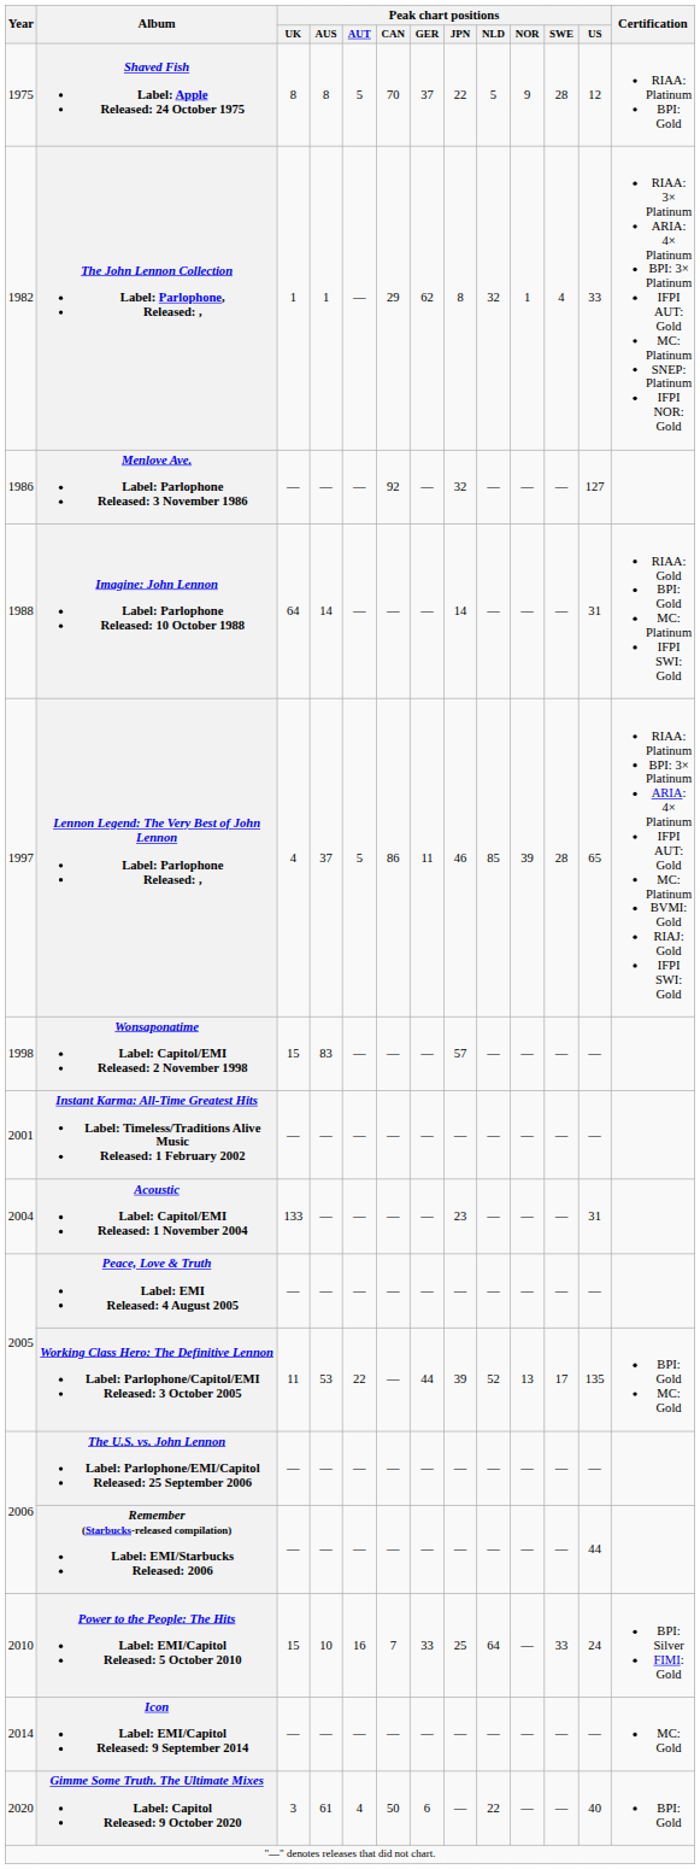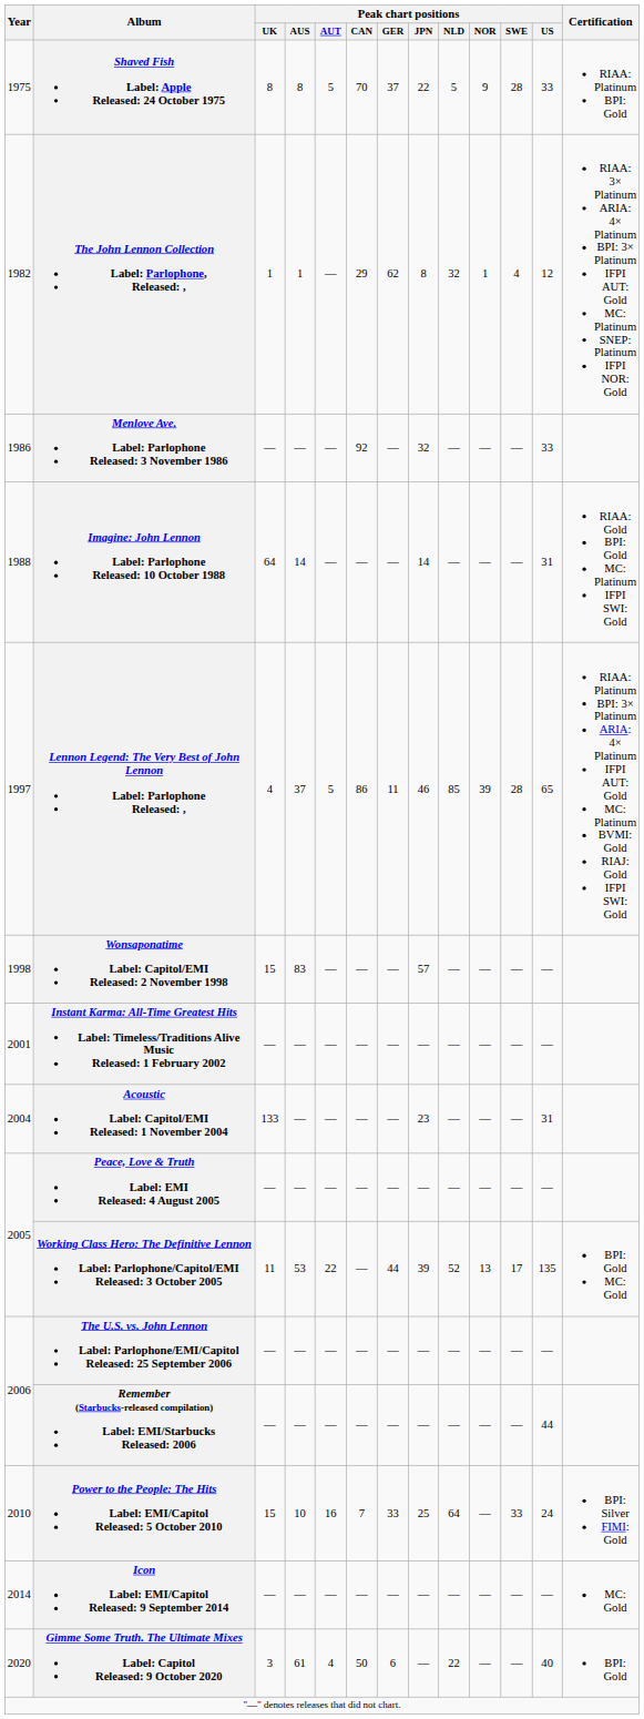 <table class="wikitable plainrowheaders" style="text-align: center">
 <tr>
 <th scope="col" rowspan="2">Year</th>
 <th scope="col" rowspan="2" style="; width: 22em">Album</th>
 <th scope="col" colspan="10">Peak chart positions</th>
 <th scope="col" rowspan="2">Certification</th>
 </tr>
 <tr>
 <th style="width:3em;font-size:85%;">UK<br></th>
 <th style="width:3em;font-size:85%;">AUS<br></th>
 <th style="width:3em;font-size:85%;"><a href='#'>AUT</a><br></th>
 <th style="width:3em;font-size:85%;">CAN<br></th>
 <th style="width:3em;font-size:85%;">GER<br></th>
 <th style="width:3em;font-size:85%;">JPN<br></th>
 <th style="width:3em;font-size:85%;">NLD<br></th>
 <th style="width:3em;font-size:85%;">NOR<br></th>
 <th style="width:3em;font-size:85%;">SWE<br></th>
 <th style="width:3em;font-size:85%;">US<br></th>
 </tr>
 <tr workin>
 <td>1975</td>
 <th scope="row"><em><a href='#'>Shaved Fish</a></em><br><ul><li>Label: <a href='#'>Apple</a></li><li>Released: 24 October 1975</li></ul></th>
 <td>8</td>
 <td>8</td>
 <td>5</td>
 <td>70</td>
 <td>37</td>
 <td>22</td>
 <td>5</td>
 <td>9</td>
 <td>28</td>
-<td>12</td>
+<td>33</td>
 <td><br><ul><li>RIAA: Platinum</li><li>BPI: Gold</li></ul></td>
 </tr>
 <tr>
 <td>1982</td>
 <th scope="row"><em><a href='#'>The John Lennon Collection</a></em><br><ul><li>Label: <a href='#'>Parlophone</a>, </li><li>Released: , </li></ul></th>
 <td>1</td>
 <td>1</td>
 <td>—</td>
 <td>29</td>
 <td>62</td>
 <td>8</td>
 <td>32</td>
 <td>1</td>
 <td>4</td>
-<td>33</td>
+<td>12</td>
 <td><br><ul><li>RIAA: 3× Platinum</li><li>ARIA: 4× Platinum</li><li>BPI: 3× Platinum</li><li>IFPI AUT: Gold</li><li>MC: Platinum</li><li>SNEP: Platinum</li><li>IFPI NOR: Gold</li></ul></td>
 </tr>
 <tr>
 <td>1986</td>
 <th scope="row"><em><a href='#'>Menlove Ave.</a></em><br><ul><li>Label: Parlophone</li><li>Released: 3 November 1986</li></ul></th>
 <td>—</td>
 <td>—</td>
 <td>—</td>
 <td>92</td>
 <td>—</td>
 <td>32</td>
 <td>—</td>
 <td>—</td>
 <td>—</td>
-<td>127</td>
+<td>33</td>
 <td></td>
 </tr>
 <tr>
 <td>1988</td>
 <th scope="row"><em><a href='#'>Imagine: John Lennon</a></em><br><ul><li>Label: Parlophone</li><li>Released: 10 October 1988</li></ul></th>
 <td>64</td>
 <td>14</td>
 <td>—</td>
 <td>—</td>
 <td>—</td>
 <td>14</td>
 <td>—</td>
 <td>—</td>
 <td>—</td>
 <td>31</td>
 <td><br><ul><li>RIAA: Gold</li><li>BPI: Gold</li><li>MC: Platinum</li><li>IFPI SWI: Gold</li></ul></td>
 </tr>
 <tr>
 <td>1997</td>
 <th scope="row"><em><a href='#'>Lennon Legend: The Very Best of John Lennon</a></em><br><ul><li>Label: Parlophone</li><li>Released: , </li></ul></th>
 <td>4</td>
 <td>37</td>
 <td>5</td>
 <td>86</td>
 <td>11</td>
 <td>46</td>
 <td>85</td>
 <td>39</td>
 <td>28</td>
 <td>65</td>
 <td><br><ul><li>RIAA: Platinum</li><li>BPI: 3× Platinum</li><li><a href='#'>ARIA</a>: 4× Platinum</li><li>IFPI AUT: Gold</li><li>MC: Platinum</li><li>BVMI: Gold</li><li>RIAJ: Gold</li><li>IFPI SWI: Gold</li></ul></td>
 </tr>
 <tr>
 <td>1998</td>
 <th scope="row"><em><a href='#'>Wonsaponatime</a></em><br><ul><li>Label: Capitol/EMI</li><li>Released:  2 November 1998</li></ul></th>
 <td>15</td>
 <td>83</td>
 <td>—</td>
 <td>—</td>
 <td>—</td>
 <td>57</td>
 <td>—</td>
 <td>—</td>
 <td>—</td>
 <td>—</td>
 <td></td>
 </tr>
 <tr>
 <td>2001</td>
 <th scope="row"><em><a href='#'>Instant Karma: All-Time Greatest Hits</a></em><br><ul><li>Label: Timeless/Traditions Alive Music</li><li>Released: 1 February 2002</li></ul></th>
 <td>—</td>
 <td>—</td>
 <td>—</td>
 <td>—</td>
 <td>—</td>
 <td>—</td>
 <td>—</td>
 <td>—</td>
 <td>—</td>
 <td>—</td>
 <td></td>
 </tr>
 <tr>
 <td>2004</td>
 <th scope="row"><em><a href='#'>Acoustic</a></em><br><ul><li>Label: Capitol/EMI</li><li>Released: 1 November 2004</li></ul></th>
 <td>133</td>
 <td>—</td>
 <td>—</td>
 <td>—</td>
 <td>—</td>
 <td>23</td>
 <td>—</td>
 <td>—</td>
 <td>—</td>
 <td>31</td>
 <td></td>
 </tr>
 <tr>
 <td rowspan="2">2005</td>
 <th scope="row"><em><a href='#'>Peace, Love & Truth</a></em><br><ul><li>Label: EMI</li><li>Released: 4 August 2005</li></ul></th>
 <td>—</td>
 <td>—</td>
 <td>—</td>
 <td>—</td>
 <td>—</td>
 <td>—</td>
 <td>—</td>
 <td>—</td>
 <td>—</td>
 <td>—</td>
 <td></td>
 </tr>
 <tr>
 <th scope="row"><em><a href='#'>Working Class Hero: The Definitive Lennon</a></em><br><ul><li>Label: Parlophone/Capitol/EMI</li><li>Released: 3 October 2005</li></ul></th>
 <td>11</td>
 <td>53</td>
 <td>22</td>
 <td>—</td>
 <td>44</td>
 <td>39</td>
 <td>52</td>
 <td>13</td>
 <td>17</td>
 <td>135</td>
 <td><br><ul><li>BPI: Gold</li><li>MC: Gold</li></ul></td>
 </tr>
 <tr>
 <td rowspan="2">2006</td>
 <th scope="row"><em><a href='#'>The U.S. vs. John Lennon</a></em><br><ul><li>Label: Parlophone/EMI/Capitol</li><li>Released: 25 September 2006</li></ul></th>
 <td>—</td>
 <td>—</td>
 <td>—</td>
 <td>—</td>
 <td>—</td>
 <td>—</td>
 <td>—</td>
 <td>—</td>
 <td>—</td>
 <td>—</td>
 <td></td>
 </tr>
 <tr>
 <th scope="row"><em>Remember</em> <br><small>(<a href='#'>Starbucks</a>-released compilation)</small><br><ul><li>Label: EMI/Starbucks</li><li>Released: 2006</li></ul></th>
 <td>—</td>
 <td>—</td>
 <td>—</td>
 <td>—</td>
 <td>—</td>
 <td>—</td>
 <td>—</td>
 <td>—</td>
 <td>—</td>
 <td>44</td>
 <td></td>
 </tr>
 <tr>
 <td>2010</td>
 <th scope="row"><em><a href='#'>Power to the People: The Hits</a></em><br><ul><li>Label: EMI/Capitol</li><li>Released: 5 October 2010</li></ul></th>
 <td>15</td>
 <td>10</td>
 <td>16</td>
 <td>7</td>
 <td>33</td>
 <td>25</td>
 <td>64</td>
 <td>—</td>
 <td>33</td>
 <td>24</td>
 <td><br><ul><li>BPI: Silver</li><li><a href='#'>FIMI</a>: Gold</li></ul></td>
 </tr>
 <tr>
 <td>2014</td>
 <th scope="row"><em><a href='#'>Icon</a></em><br><ul><li>Label: EMI/Capitol</li><li>Released: 9 September 2014</li></ul></th>
 <td>—</td>
 <td>—</td>
 <td>—</td>
 <td>—</td>
 <td>—</td>
 <td>—</td>
 <td>—</td>
 <td>—</td>
 <td>—</td>
 <td>—</td>
 <td><br><ul><li>MC: Gold</li></ul></td>
 </tr>
 <tr>
 <td>2020</td>
 <th scope="row"><em><a href='#'>Gimme Some Truth. The Ultimate Mixes</a></em><br><ul><li>Label: Capitol</li><li>Released: 9 October 2020</li></ul></th>
 <td>3</td>
 <td>61</td>
 <td>4</td>
 <td>50</td>
 <td>6</td>
 <td>—</td>
 <td>22</td>
 <td>—</td>
 <td>—</td>
 <td>40</td>
 <td><br><ul><li>BPI: Gold</li></ul></td>
 </tr>
 <tr>
 <td colspan="15" style="text-align:center; font-size:85%;">"—" denotes releases that did not chart.</td>
 </tr>
 </table>
